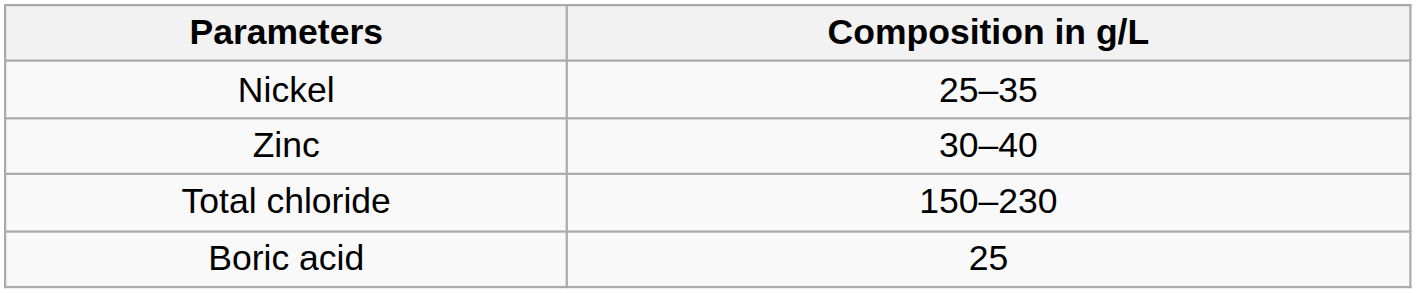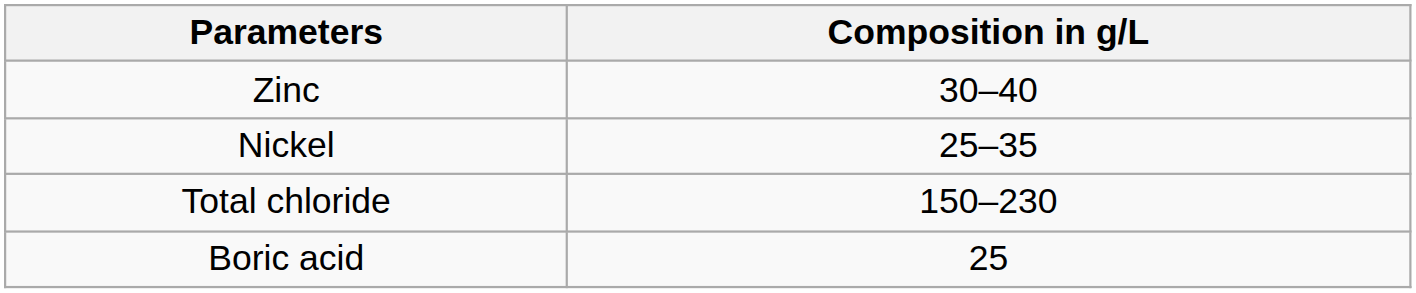 <table class="wikitable" style="text-align:center; width:40%;">
 <tr>
 <th scope=col>Parameters</th>
 <th scope=col>Composition in g/L</th>
 </tr>
 <tr>
+<td>Zinc</td>
+<td>30–40</td>
+</tr>
+<tr>
 <td>Nickel</td>
 <td>25–35</td>
-</tr>
-<tr>
-<td>Zinc</td>
-<td>30–40</td>
 </tr>
 <tr>
 <td>Total chloride</td>
 <td>150–230</td>
 </tr>
 <tr>
 <td>Boric acid</td>
 <td>25</td>
 </tr>
 </table>
